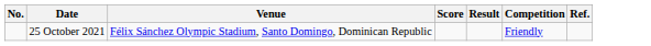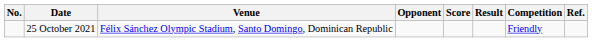 <table class="wikitable">
 <tr>
 <th>No.</th>
 <th>Date</th>
 <th>Venue</th>
+<th>Opponent</th>
 <th>Score</th>
 <th>Result</th>
 <th>Competition</th>
 <th>Ref.</th>
 </tr>
 <tr>
 <td></td>
 <td>25 October 2021</td>
 <td><a href='#'>Félix Sánchez Olympic Stadium</a>, <a href='#'>Santo Domingo</a>, Dominican Republic</td>
 <td></td>
 <td></td>
+<td></td>
 <td><a href='#'>Friendly</a></td>
 <td></td>
 </tr>
 </table>
